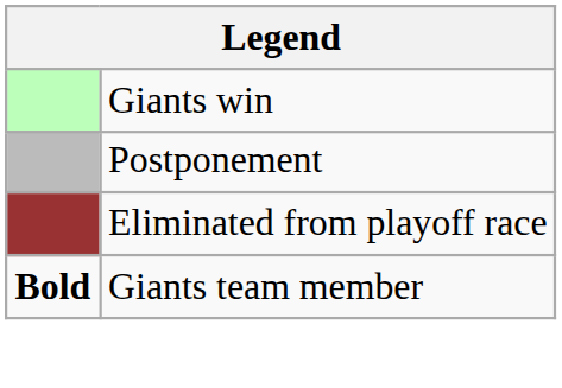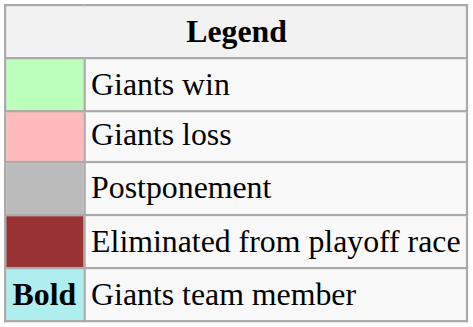 <table class="wikitable" style="font-size:90%">
 <tr>
 <th colspan="2">Legend</th>
 </tr>
 <tr>
 <td style="background:#bfb;"> </td>
 <td>Giants win</td>
+</tr>
+<tr>
+<td style="background:#fbb;"> </td>
+<td>Giants loss</td>
 </tr>
 <tr>
 <td style="background:#bbb;"> </td>
 <td>Postponement</td>
 </tr>
 <tr>
 <td style="background:#993333;"> </td>
 <td>Eliminated from playoff race</td>
 </tr>
 <tr>
-<td><strong>Bold</strong></td>
+<td style="background: paleturquoise;"><strong>Bold</strong></td>
 <td>Giants team member</td>
 </tr>
 </table>
